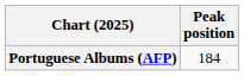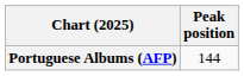 <table class="wikitable sortable plainrowheaders" style="text-align:center">
 <tr>
 <th>Chart (2025)</th>
 <th>Peak<br>position</th>
 </tr>
 <tr>
 <th scope="row">Portuguese Albums (<a href='#'>AFP</a>)</th>
-<td>184</td>
+<td>144</td>
 </tr>
 </table>
